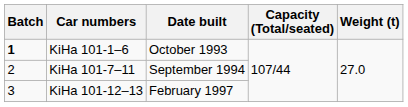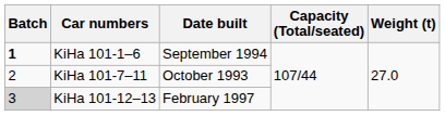 <table class="wikitable">
 <tr>
 <th>Batch</th>
 <th>Car numbers</th>
 <th>Date built</th>
 <th>Capacity<br>(Total/seated)</th>
 <th>Weight (t)</th>
 </tr>
 <tr>
 <td><strong>1</strong></td>
 <td>KiHa 101-1–6</td>
-<td>October 1993</td>
+<td>September 1994</td>
 <td rowspan=3>107/44</td>
 <td rowspan=3>27.0</td>
 </tr>
 <tr>
 <td>2</td>
 <td>KiHa 101-7–11</td>
-<td>September 1994</td>
+<td>October 1993</td>
 </tr>
 <tr>
-<td>3</td>
+<td style="background: lightgrey;">3</td>
 <td>KiHa 101-12–13</td>
 <td>February 1997</td>
 </tr>
 </table>
